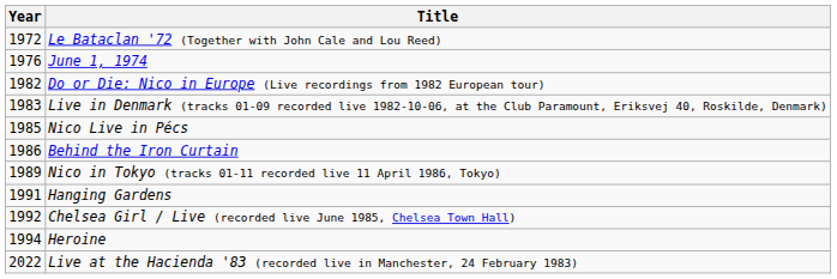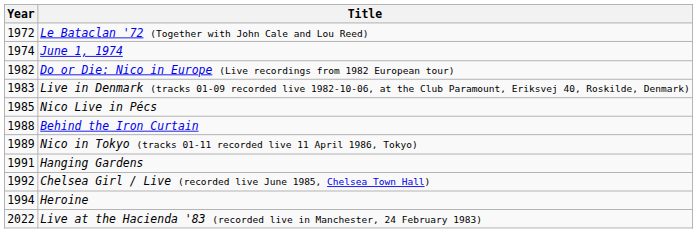 <table class="wikitable">
 <tr>
 <th>Year</th>
 <th>Title</th>
 </tr>
 <tr>
 <td>1972</td>
 <td><em><a href='#'>Le Bataclan '72</a></em> <small>(Together with John Cale and Lou Reed)</small></td>
 </tr>
 <tr>
-<td>1976</td>
+<td>1974</td>
 <td><em><a href='#'>June 1, 1974</a></em></td>
 </tr>
 <tr>
 <td>1982</td>
 <td><em><a href='#'>Do or Die: Nico in Europe</a></em> <small>(Live recordings from 1982 European tour)</small></td>
 </tr>
 <tr>
 <td>1983</td>
 <td><em>Live in Denmark</em> <small>(tracks 01-09 recorded live 1982-10-06, at the Club Paramount, Eriksvej 40, Roskilde, Denmark)</small></td>
 </tr>
 <tr>
 <td>1985</td>
 <td><em>Nico Live in Pécs</em></td>
 </tr>
 <tr>
-<td>1986</td>
+<td>1988</td>
 <td><em><a href='#'>Behind the Iron Curtain</a></em></td>
 </tr>
 <tr>
 <td>1989</td>
 <td><em>Nico in Tokyo</em> <small>(tracks 01-11 recorded live 11 April 1986, Tokyo)</small></td>
 </tr>
 <tr>
 <td>1991</td>
 <td><em>Hanging Gardens</em></td>
 </tr>
 <tr>
 <td>1992</td>
 <td><em>Chelsea Girl / Live</em> <small>(recorded live June 1985, <a href='#'>Chelsea Town Hall</a>)</small></td>
 </tr>
 <tr>
 <td>1994</td>
 <td><em>Heroine</em></td>
 </tr>
 <tr>
 <td>2022</td>
 <td><em>Live at the Hacienda '83</em> <small>(recorded live in Manchester, 24 February 1983)</small></td>
 </tr>
 </table>
